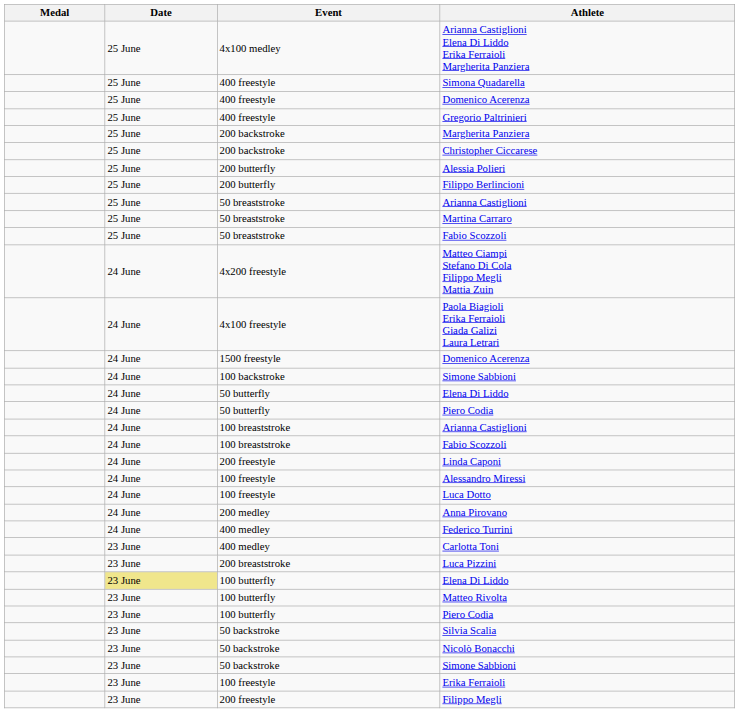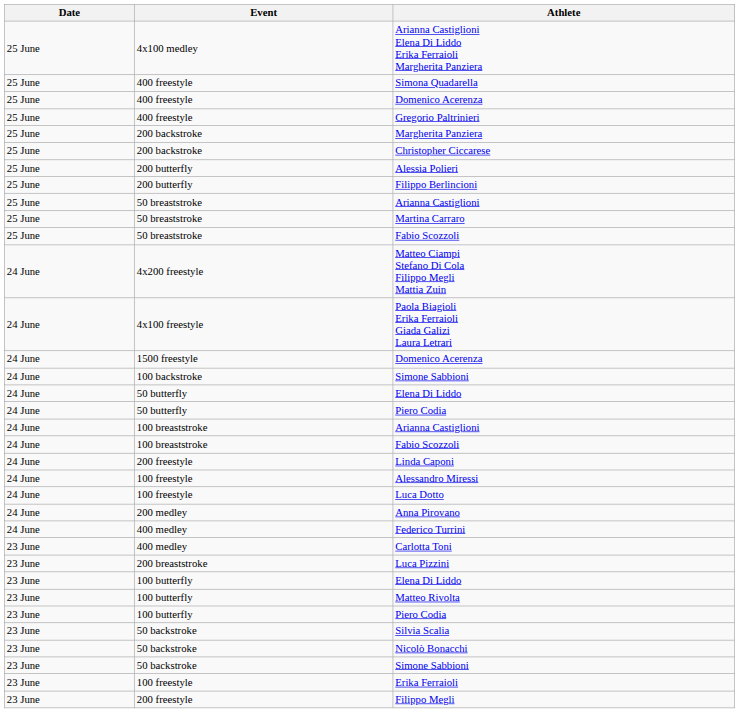 <table class="wikitable sortable" width=55% style="font-size:100%; text-align:left;">
 <tr>
-<th>Medal</th>
 <th>Date</th>
 <th>Event</th>
 <th>Athlete</th>
 </tr>
 <tr>
-<td></td>
 <td>25 June</td>
 <td>4x100 medley</td>
 <td><a href='#'>Arianna Castiglioni</a><br><a href='#'>Elena Di Liddo</a><br><a href='#'>Erika Ferraioli</a><br><a href='#'>Margherita Panziera</a></td>
 </tr>
 <tr>
-<td></td>
 <td>25 June</td>
 <td>400 freestyle</td>
 <td><a href='#'>Simona Quadarella</a></td>
 </tr>
 <tr>
-<td></td>
 <td>25 June</td>
 <td>400 freestyle</td>
 <td><a href='#'>Domenico Acerenza</a></td>
 </tr>
 <tr>
-<td></td>
 <td>25 June</td>
 <td>400 freestyle</td>
 <td><a href='#'>Gregorio Paltrinieri</a></td>
 </tr>
 <tr>
-<td></td>
 <td>25 June</td>
 <td>200 backstroke</td>
 <td><a href='#'>Margherita Panziera</a></td>
 </tr>
 <tr>
-<td></td>
 <td>25 June</td>
 <td>200 backstroke</td>
 <td><a href='#'>Christopher Ciccarese</a></td>
 </tr>
 <tr>
-<td></td>
 <td>25 June</td>
 <td>200 butterfly</td>
 <td><a href='#'>Alessia Polieri</a></td>
 </tr>
 <tr>
-<td></td>
 <td>25 June</td>
 <td>200 butterfly</td>
 <td><a href='#'>Filippo Berlincioni</a></td>
 </tr>
 <tr>
-<td></td>
 <td>25 June</td>
 <td>50 breaststroke</td>
 <td><a href='#'>Arianna Castiglioni</a></td>
 </tr>
 <tr>
-<td></td>
 <td>25 June</td>
 <td>50 breaststroke</td>
 <td><a href='#'>Martina Carraro</a></td>
 </tr>
 <tr>
-<td></td>
 <td>25 June</td>
 <td>50 breaststroke</td>
 <td><a href='#'>Fabio Scozzoli</a></td>
 </tr>
 <tr>
-<td></td>
 <td>24 June</td>
 <td>4x200 freestyle</td>
 <td><a href='#'>Matteo Ciampi</a><br><a href='#'>Stefano Di Cola</a><br><a href='#'>Filippo Megli</a><br><a href='#'>Mattia Zuin</a></td>
 </tr>
 <tr>
-<td></td>
 <td>24 June</td>
 <td>4x100 freestyle</td>
 <td><a href='#'>Paola Biagioli</a><br><a href='#'>Erika Ferraioli</a><br><a href='#'>Giada Galizi</a><br><a href='#'>Laura Letrari</a></td>
 </tr>
 <tr>
-<td></td>
 <td>24 June</td>
 <td>1500 freestyle</td>
 <td><a href='#'>Domenico Acerenza</a></td>
 </tr>
 <tr>
-<td></td>
 <td>24 June</td>
 <td>100 backstroke</td>
 <td><a href='#'>Simone Sabbioni</a></td>
 </tr>
 <tr>
-<td></td>
 <td>24 June</td>
 <td>50 butterfly</td>
 <td><a href='#'>Elena Di Liddo</a></td>
 </tr>
 <tr>
-<td></td>
 <td>24 June</td>
 <td>50 butterfly</td>
 <td><a href='#'>Piero Codia</a></td>
 </tr>
 <tr>
-<td></td>
 <td>24 June</td>
 <td>100 breaststroke</td>
 <td><a href='#'>Arianna Castiglioni</a></td>
 </tr>
 <tr>
-<td></td>
 <td>24 June</td>
 <td>100 breaststroke</td>
 <td><a href='#'>Fabio Scozzoli</a></td>
 </tr>
 <tr>
-<td></td>
 <td>24 June</td>
 <td>200 freestyle</td>
 <td><a href='#'>Linda Caponi</a></td>
 </tr>
 <tr>
-<td></td>
 <td>24 June</td>
 <td>100 freestyle</td>
 <td><a href='#'>Alessandro Miressi</a></td>
 </tr>
 <tr>
-<td></td>
 <td>24 June</td>
 <td>100 freestyle</td>
 <td><a href='#'>Luca Dotto</a></td>
 </tr>
 <tr>
-<td></td>
 <td>24 June</td>
 <td>200 medley</td>
 <td><a href='#'>Anna Pirovano</a></td>
 </tr>
 <tr>
-<td></td>
 <td>24 June</td>
 <td>400 medley</td>
 <td><a href='#'>Federico Turrini</a></td>
 </tr>
 <tr>
-<td></td>
 <td>23 June</td>
 <td>400 medley</td>
 <td><a href='#'>Carlotta Toni</a></td>
 </tr>
 <tr>
-<td></td>
 <td>23 June</td>
 <td>200 breaststroke</td>
 <td><a href='#'>Luca Pizzini</a></td>
 </tr>
 <tr>
-<td></td>
-<td style="background: khaki;">23 June</td>
+<td>23 June</td>
 <td>100 butterfly</td>
 <td><a href='#'>Elena Di Liddo</a></td>
 </tr>
 <tr>
-<td></td>
 <td>23 June</td>
 <td>100 butterfly</td>
 <td><a href='#'>Matteo Rivolta</a></td>
 </tr>
 <tr>
-<td></td>
 <td>23 June</td>
 <td>100 butterfly</td>
 <td><a href='#'>Piero Codia</a></td>
 </tr>
 <tr>
-<td></td>
 <td>23 June</td>
 <td>50 backstroke</td>
 <td><a href='#'>Silvia Scalia</a></td>
 </tr>
 <tr>
-<td></td>
 <td>23 June</td>
 <td>50 backstroke</td>
 <td><a href='#'>Nicolò Bonacchi</a></td>
 </tr>
 <tr>
-<td></td>
 <td>23 June</td>
 <td>50 backstroke</td>
 <td><a href='#'>Simone Sabbioni</a></td>
 </tr>
 <tr>
-<td></td>
 <td>23 June</td>
 <td>100 freestyle</td>
 <td><a href='#'>Erika Ferraioli</a></td>
 </tr>
 <tr>
-<td></td>
 <td>23 June</td>
 <td>200 freestyle</td>
 <td><a href='#'>Filippo Megli</a></td>
 </tr>
 </table>
